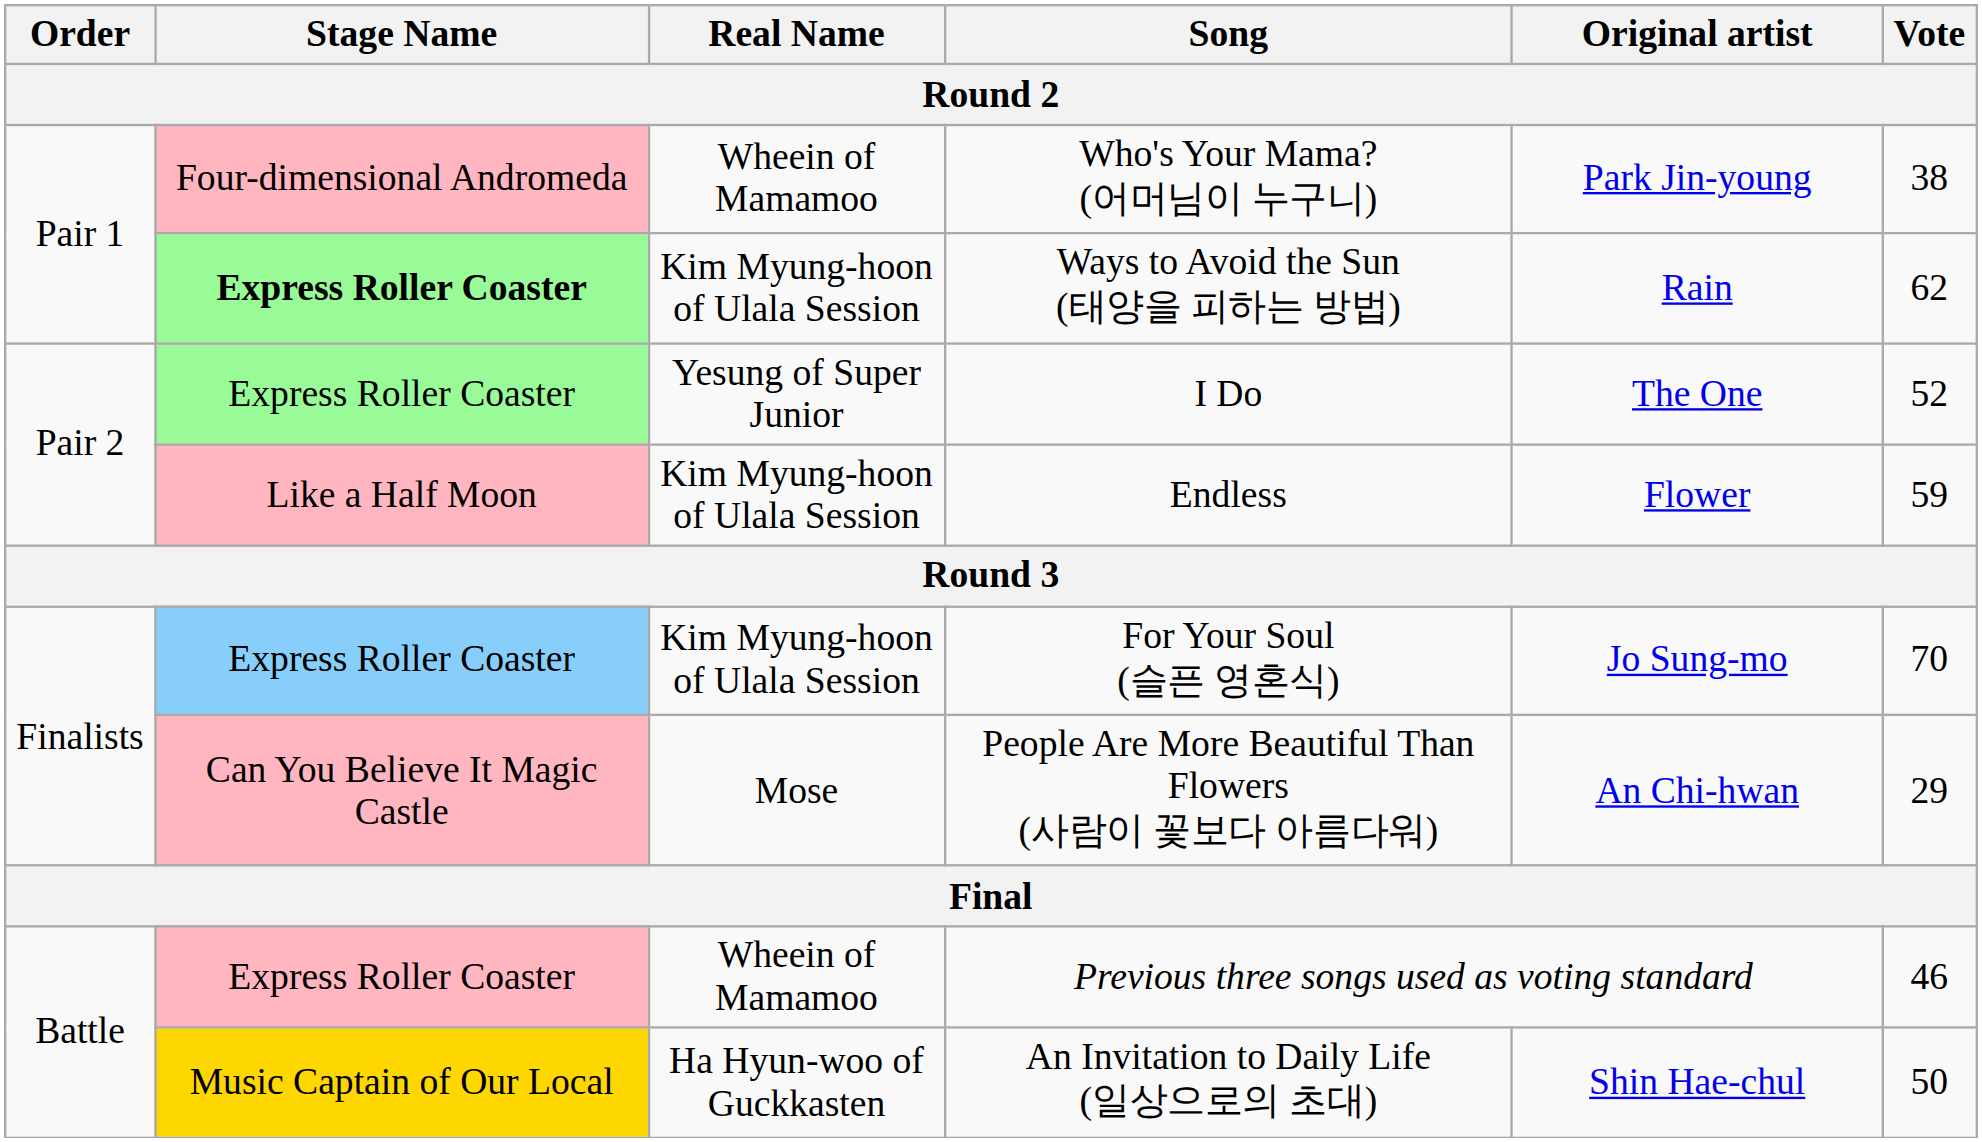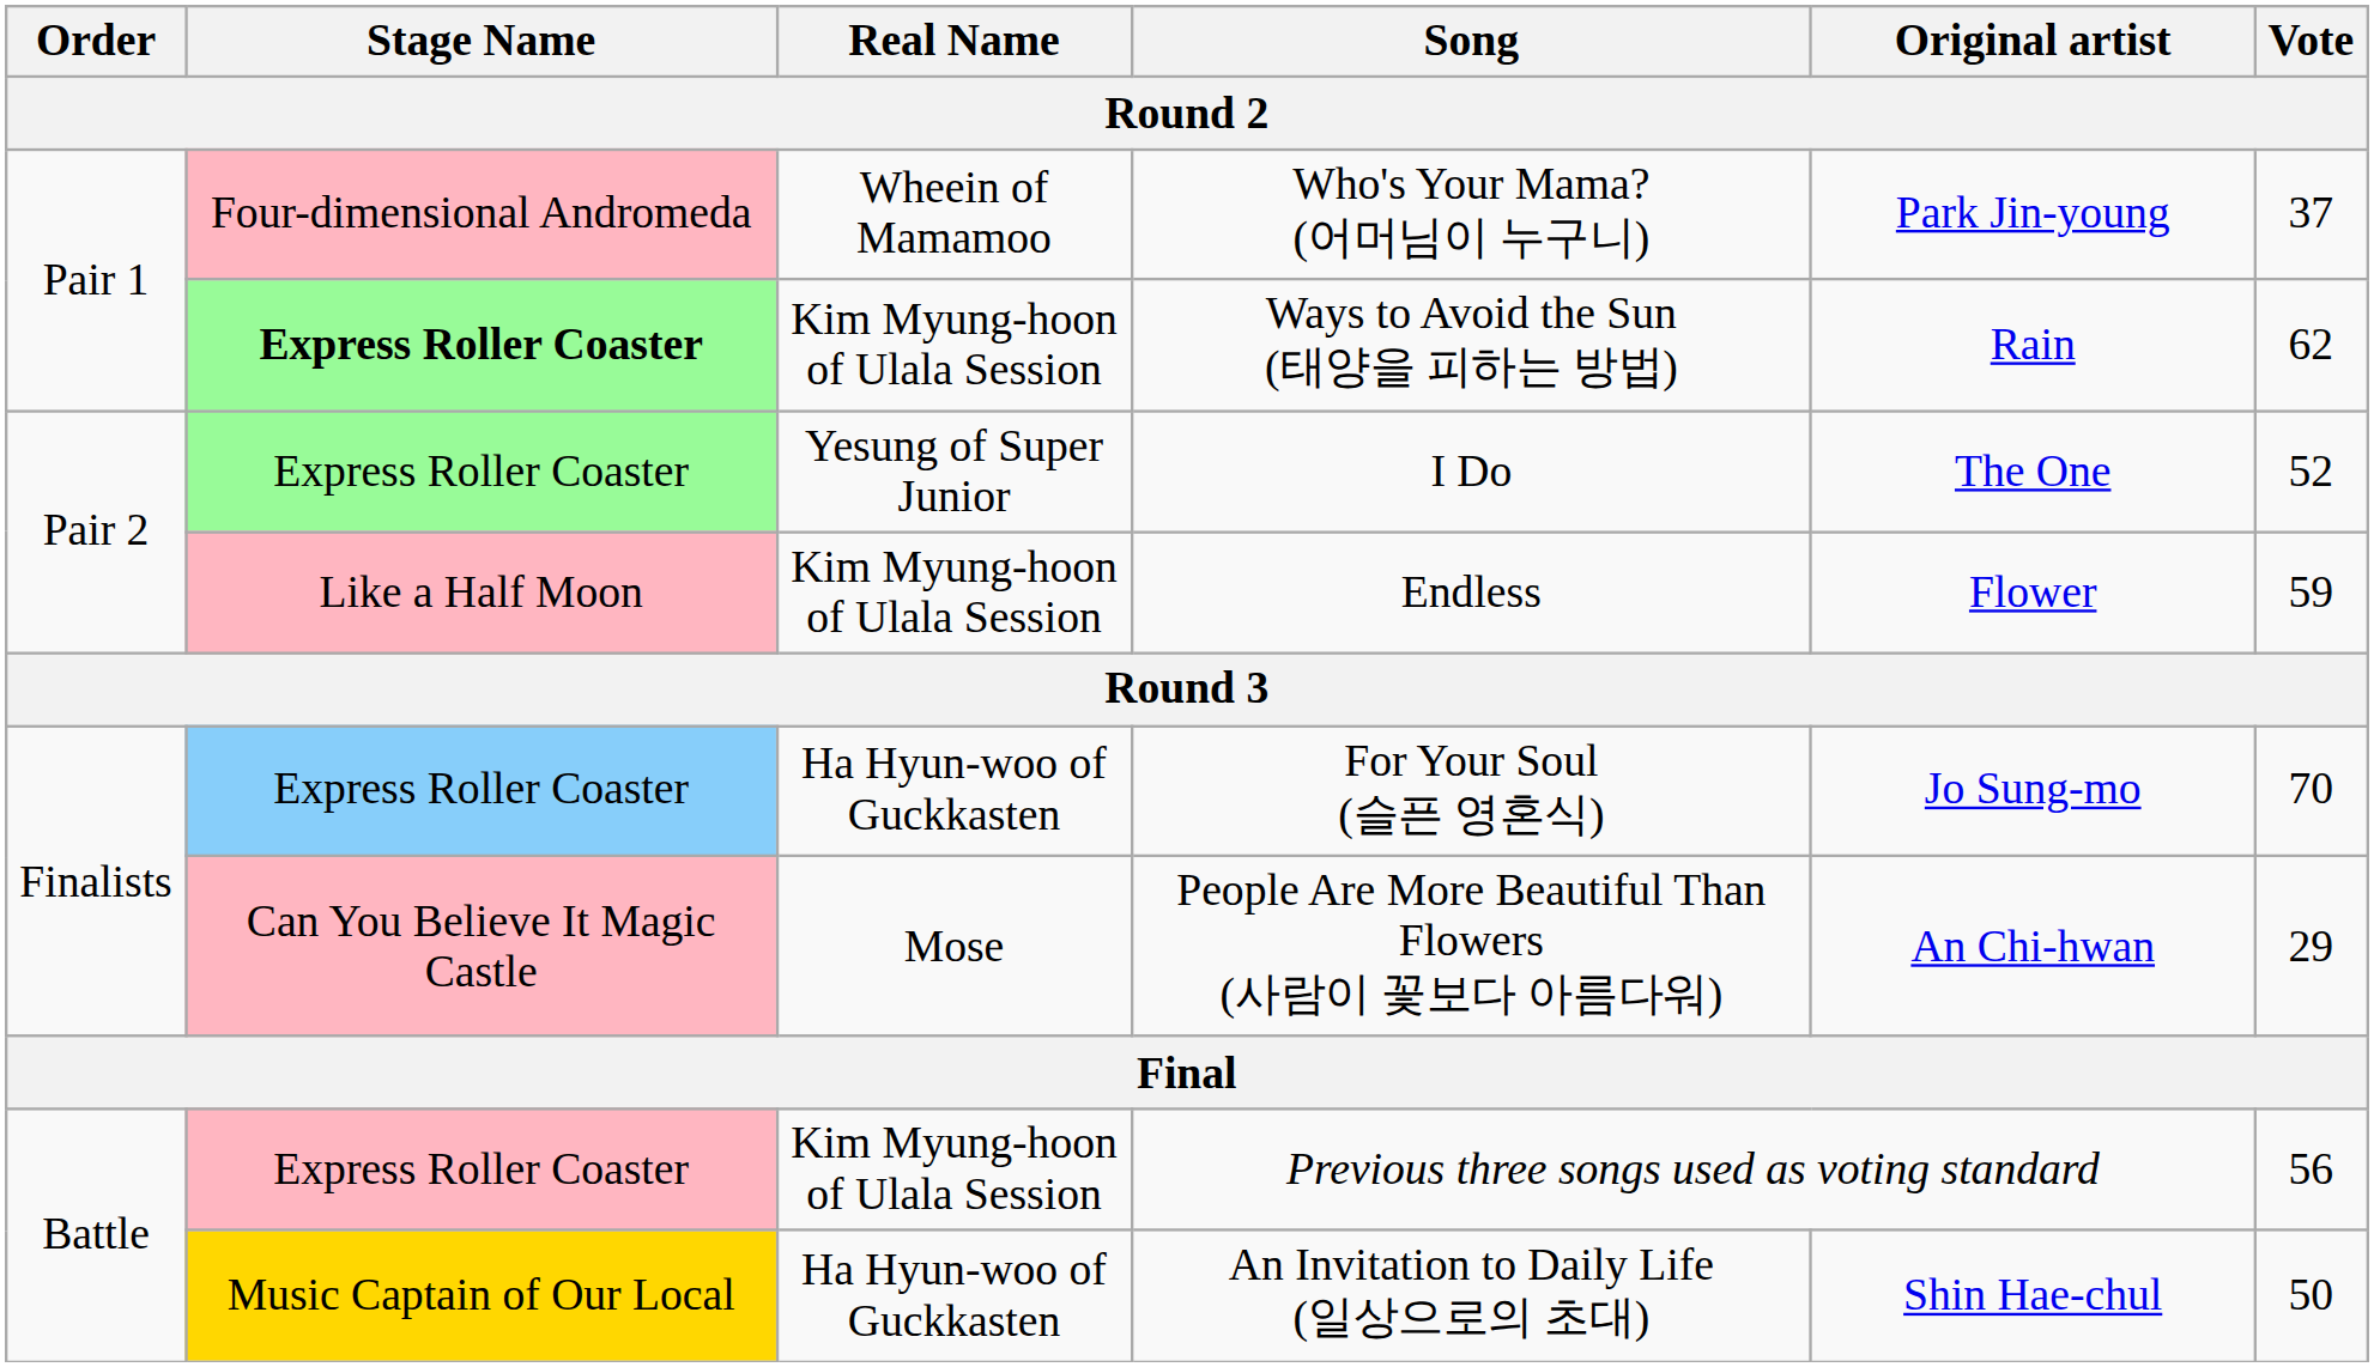 <table class="wikitable" style="text-align:center; width:95%;">
 <tr>
 <th style="width:1%;">Order</th>
 <th style="width:20%;">Stage Name</th>
 <th style="width:12%;">Real Name</th>
 <th style="width:23%;">Song</th>
 <th style="width:15%;">Original artist</th>
 <th style="width:1%;">Vote</th>
 </tr>
 <tr>
 <th colspan=6>Round 2</th>
 </tr>
 <tr>
 <td rowspan=2>Pair 1</td>
 <td bgcolor="lightpink">Four-dimensional Andromeda</td>
 <td>Wheein of Mamamoo</td>
 <td>Who's Your Mama?<br>(어머님이 누구니)</td>
 <td><a href='#'>Park Jin-young</a></td>
-<td>38</td>
+<td>37</td>
 </tr>
 <tr>
 <td bgcolor="palegreen"><strong>Express Roller Coaster</strong></td>
 <td>Kim Myung-hoon of Ulala Session</td>
 <td>Ways to Avoid the Sun<br>(태양을 피하는 방법)</td>
 <td><a href='#'>Rain</a></td>
 <td>62</td>
 </tr>
 <tr>
 <td rowspan=2>Pair 2</td>
 <td bgcolor="palegreen">Express Roller Coaster</td>
 <td>Yesung of Super Junior</td>
 <td>I Do</td>
 <td><a href='#'>The One</a></td>
 <td>52</td>
 </tr>
 <tr>
 <td bgcolor="lightpink">Like a Half Moon</td>
 <td>Kim Myung-hoon of Ulala Session</td>
 <td>Endless</td>
 <td><a href='#'>Flower</a></td>
 <td>59</td>
 </tr>
 <tr>
 <th colspan=6>Round 3</th>
 </tr>
 <tr>
 <td rowspan=2>Finalists</td>
 <td bgcolor="lightskyblue">Express Roller Coaster</td>
-<td>Kim Myung-hoon of Ulala Session</td>
+<td>Ha Hyun-woo of Guckkasten</td>
 <td>For Your Soul<br>(슬픈 영혼식)</td>
 <td><a href='#'>Jo Sung-mo</a></td>
 <td>70</td>
 </tr>
 <tr>
 <td bgcolor="lightpink">Can You Believe It Magic Castle</td>
 <td>Mose</td>
 <td>People Are More Beautiful Than Flowers<br>(사람이 꽃보다 아름다워)</td>
 <td><a href='#'>An Chi-hwan</a></td>
 <td>29</td>
 </tr>
 <tr>
 <th colspan=6>Final</th>
 </tr>
 <tr>
 <td rowspan=2>Battle</td>
 <td bgcolor="lightpink">Express Roller Coaster</td>
-<td>Wheein of Mamamoo</td>
+<td>Kim Myung-hoon of Ulala Session</td>
 <td colspan=2><em>Previous three songs used as voting standard</em></td>
-<td>46</td>
+<td>56</td>
 </tr>
 <tr>
 <td bgcolor="gold">Music Captain of Our Local</td>
 <td>Ha Hyun-woo of Guckkasten</td>
 <td>An Invitation to Daily Life<br>(일상으로의 초대)</td>
 <td><a href='#'>Shin Hae-chul</a></td>
 <td>50</td>
 </tr>
 </table>
